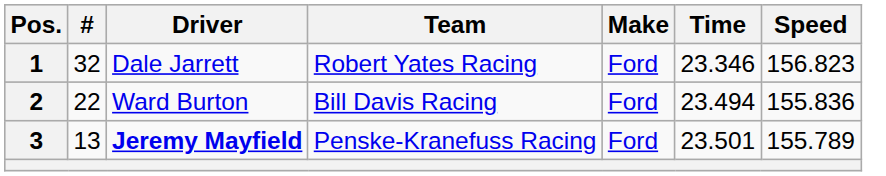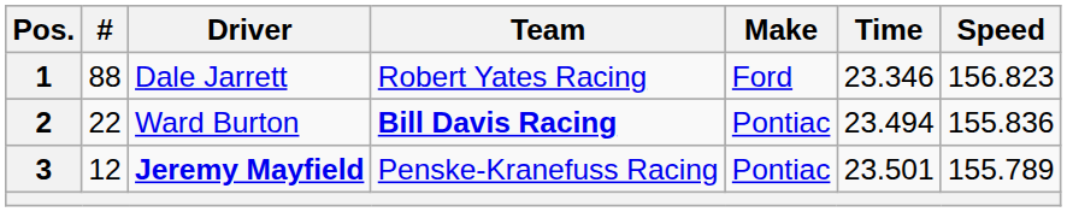 <table class="wikitable" style="font-size:95%">
 <tr>
 <th>Pos.</th>
 <th>#</th>
 <th>Driver</th>
 <th>Team</th>
 <th>Make</th>
 <th>Time</th>
 <th>Speed</th>
 </tr>
 <tr>
 <th>1</th>
-<td>32</td>
+<td>88</td>
 <td><a href='#'>Dale Jarrett</a></td>
 <td><a href='#'>Robert Yates Racing</a></td>
 <td><a href='#'>Ford</a></td>
 <td>23.346</td>
 <td>156.823</td>
 </tr>
 <tr>
 <th>2</th>
 <td>22</td>
 <td><a href='#'>Ward Burton</a></td>
-<td><a href='#'>Bill Davis Racing</a></td>
-<td><a href='#'>Ford</a></td>
+<td><strong><a href='#'>Bill Davis Racing</a></strong></td>
+<td><a href='#'>Pontiac</a></td>
 <td>23.494</td>
 <td>155.836</td>
 </tr>
 <tr>
 <th>3</th>
-<td>13</td>
+<td>12</td>
 <td><strong><a href='#'>Jeremy Mayfield</a></strong></td>
 <td><a href='#'>Penske-Kranefuss Racing</a></td>
-<td><a href='#'>Ford</a></td>
+<td><a href='#'>Pontiac</a></td>
 <td>23.501</td>
 <td>155.789</td>
 </tr>
 <tr>
 <th colspan="7"></th>
 </tr>
 </table>
